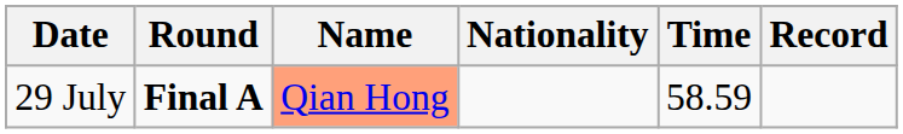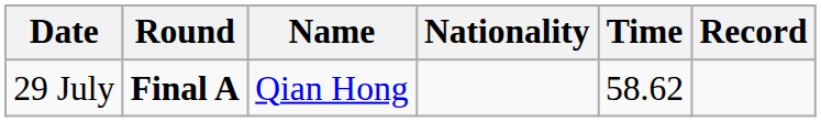 <table class="wikitable" style="text-align:center">
 <tr>
 <th>Date</th>
 <th>Round</th>
 <th>Name</th>
 <th>Nationality</th>
 <th>Time</th>
 <th>Record</th>
 </tr>
 <tr>
 <td>29 July</td>
 <td><strong>Final A</strong></td>
-<td align="left" style="background: lightsalmon;"><a href='#'>Qian Hong</a></td>
+<td align="left"><a href='#'>Qian Hong</a></td>
 <td align="left"></td>
-<td>58.59</td>
+<td>58.62</td>
 <td></td>
 </tr>
 </table>
